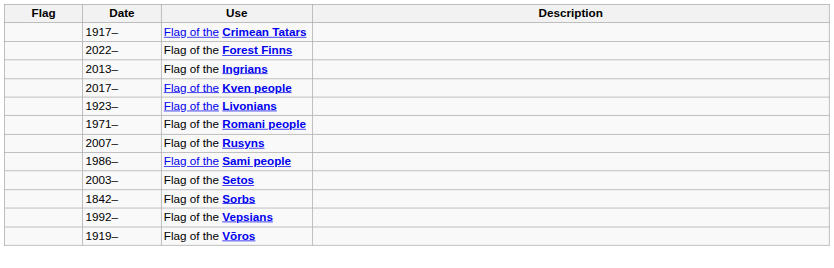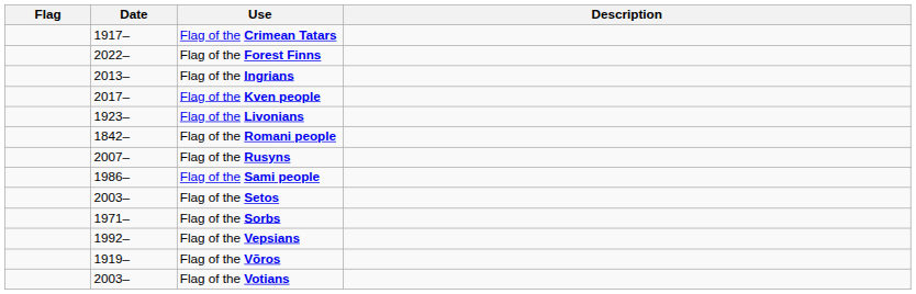 <table class="wikitable sortable">
 <tr>
 <th style="width:100px;">Flag</th>
 <th style="width:100px;">Date</th>
 <th style="width:200px;">Use</th>
 <th style="width:700px;">Description</th>
 </tr>
 <tr>
 <td></td>
 <td>1917–</td>
 <td><a href='#'>Flag of the</a> <strong><a href='#'>Crimean Tatars</a></strong></td>
 <td></td>
 </tr>
 <tr>
 <td></td>
 <td>2022–</td>
 <td>Flag of the <strong><a href='#'>Forest Finns</a></strong></td>
 <td></td>
 </tr>
 <tr>
 <td></td>
 <td>2013–</td>
 <td>Flag of the <strong><a href='#'>Ingrians</a></strong></td>
 <td></td>
 </tr>
 <tr>
 <td></td>
 <td>2017–</td>
 <td><a href='#'>Flag of the</a> <strong><a href='#'>Kven people</a></strong></td>
 <td></td>
 </tr>
 <tr>
 <td></td>
 <td>1923–</td>
 <td><a href='#'>Flag of the</a> <strong><a href='#'>Livonians</a></strong></td>
 <td></td>
 </tr>
 <tr>
 <td></td>
-<td>1971–</td>
+<td>1842–</td>
 <td>Flag of the <strong><a href='#'>Romani people</a></strong></td>
 <td></td>
 </tr>
 <tr>
 <td></td>
 <td>2007–</td>
 <td>Flag of the <strong><a href='#'>Rusyns</a></strong></td>
 <td></td>
 </tr>
 <tr>
 <td></td>
 <td>1986–</td>
 <td><a href='#'>Flag of the</a> <strong><a href='#'>Sami people</a></strong></td>
 <td></td>
 </tr>
 <tr>
 <td></td>
 <td>2003–</td>
 <td>Flag of the <strong><a href='#'>Setos</a></strong></td>
 <td></td>
 </tr>
 <tr>
 <td></td>
-<td>1842–</td>
+<td>1971–</td>
 <td>Flag of the <strong><a href='#'>Sorbs</a></strong></td>
 <td></td>
 </tr>
 <tr>
 <td></td>
 <td>1992–</td>
 <td>Flag of the <strong><a href='#'>Vepsians</a></strong></td>
 <td></td>
 </tr>
 <tr>
 <td></td>
 <td>1919–</td>
 <td>Flag of the <strong><a href='#'>Võros</a></strong></td>
 <td></td>
 </tr>
+<tr>
+<td></td>
+<td>2003–</td>
+<td>Flag of the <strong><a href='#'>Votians</a></strong></td>
+<td></td>
+</tr>
 </table>
